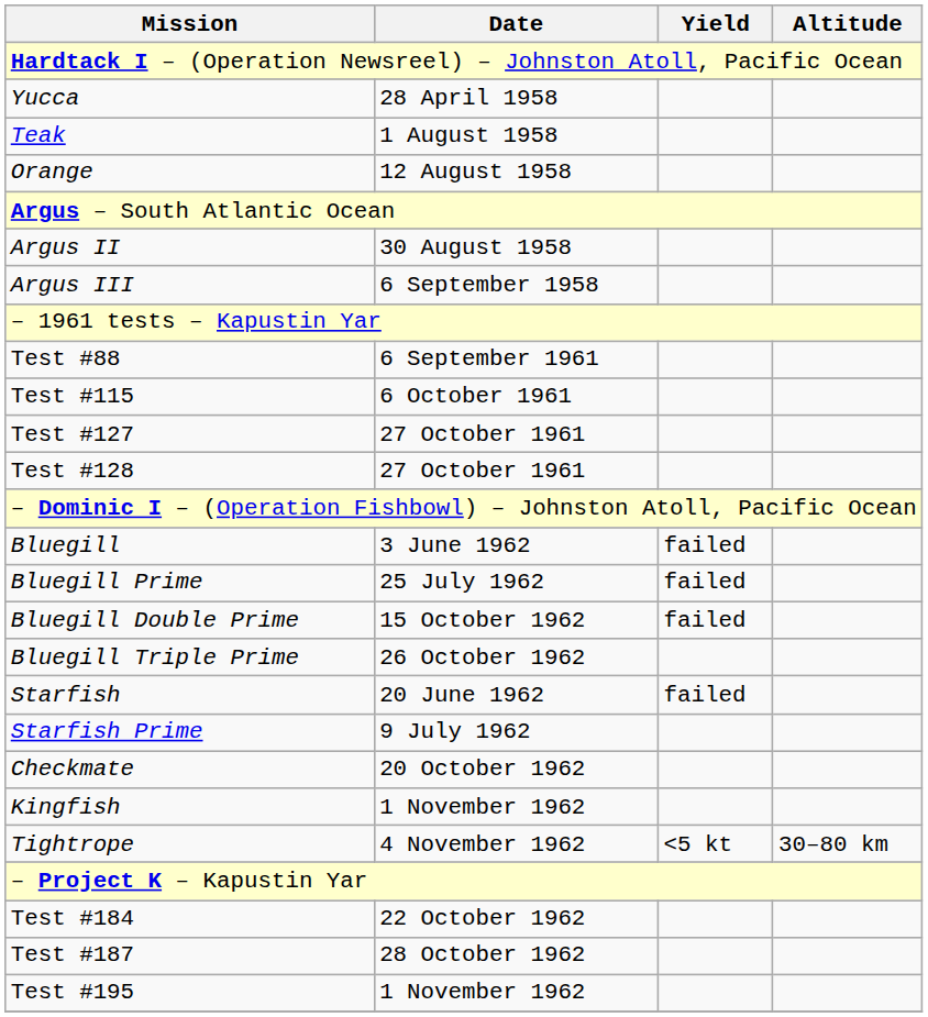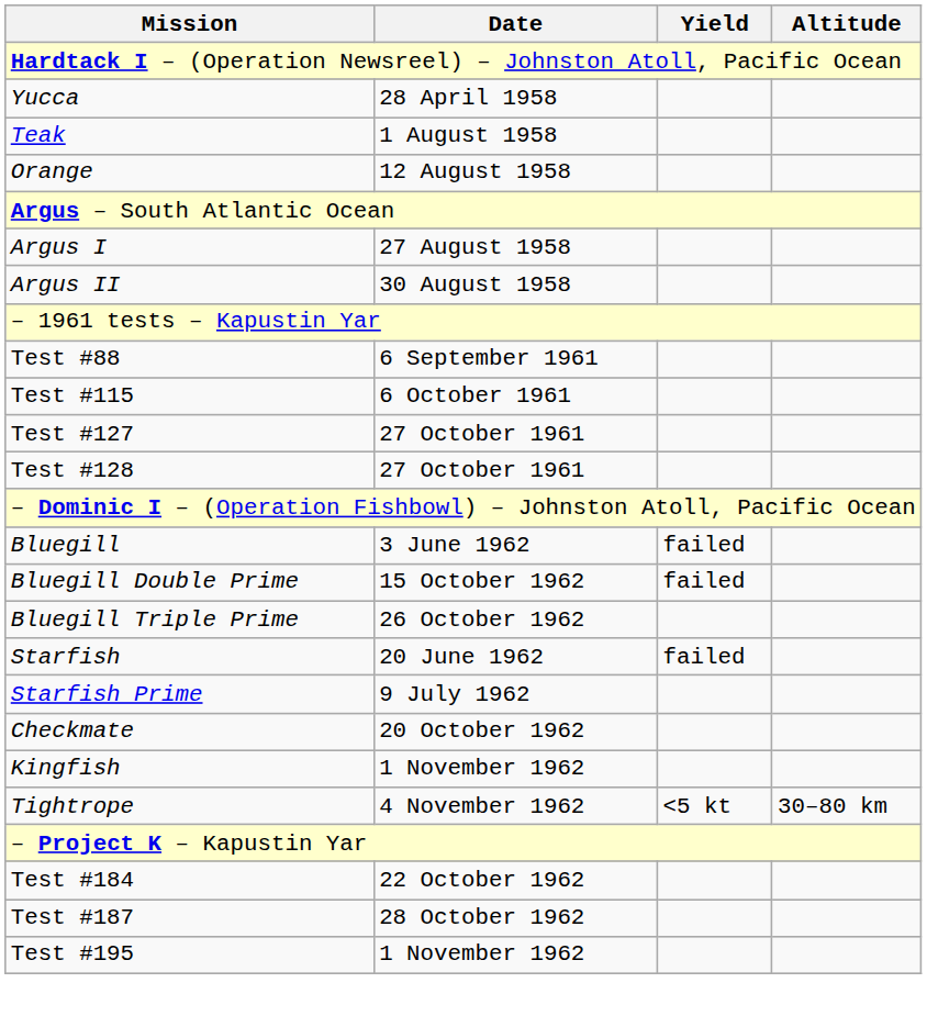 <table class="wikitable">
 <tr>
 <th>Mission</th>
 <th>Date</th>
 <th>Yield</th>
 <th>Altitude</th>
 </tr>
 <tr>
 <td colspan="4" style="background: #ffffcc;">  <strong><a href='#'>Hardtack I</a></strong> – (Operation Newsreel) – <a href='#'>Johnston Atoll</a>, Pacific Ocean</td>
 </tr>
 <tr>
 <td><em>Yucca</em></td>
 <td>28 April 1958</td>
 <td></td>
 <td></td>
 </tr>
 <tr>
 <td><em><a href='#'>Teak</a></em></td>
 <td>1 August 1958</td>
 <td></td>
 <td></td>
 </tr>
 <tr>
 <td><em>Orange</em></td>
 <td>12 August 1958</td>
 <td></td>
 <td></td>
 </tr>
 <tr>
 <td colspan="4" style="background: #ffffcc;"> <strong><a href='#'>Argus</a></strong> – South Atlantic Ocean</td>
 </tr>
 <tr>
+<td><em>Argus I</em></td>
+<td>27 August 1958</td>
+<td></td>
+<td></td>
+</tr>
+<tr>
 <td><em>Argus II</em></td>
 <td>30 August 1958</td>
 <td></td>
 <td></td>
-</tr>
-<tr>
-<td><em>Argus III</em></td>
-<td>6 September 1958</td>
-<td></td>
-<td> </td>
 </tr>
 <tr>
 <td colspan="4" style="background: #ffffcc;"> –  1961 tests – <a href='#'>Kapustin Yar</a></td>
 </tr>
 <tr>
 <td>Test #88</td>
 <td>6 September 1961</td>
 <td></td>
 <td></td>
 </tr>
 <tr>
 <td>Test #115</td>
 <td>6 October 1961</td>
 <td></td>
 <td></td>
 </tr>
 <tr>
 <td>Test #127</td>
 <td>27 October 1961</td>
 <td></td>
 <td></td>
 </tr>
 <tr>
 <td>Test #128</td>
 <td>27 October 1961</td>
 <td></td>
 <td></td>
 </tr>
 <tr>
 <td colspan="4" style="background: #ffffcc;"> – <strong><a href='#'>Dominic I</a></strong> – (<a href='#'>Operation Fishbowl</a>) – Johnston Atoll, Pacific Ocean</td>
 </tr>
 <tr>
 <td><em>Bluegill</em></td>
 <td>3 June 1962</td>
-<td>failed</td>
-<td></td>
-</tr>
-<tr>
-<td><em>Bluegill Prime</em></td>
-<td>25 July 1962</td>
 <td>failed</td>
 <td></td>
 </tr>
 <tr>
 <td><em>Bluegill Double Prime</em></td>
 <td>15 October 1962</td>
 <td>failed</td>
 <td></td>
 </tr>
 <tr>
 <td><em>Bluegill Triple Prime</em></td>
 <td>26 October 1962</td>
 <td></td>
 <td></td>
 </tr>
 <tr>
 <td><em>Starfish</em></td>
 <td>20 June 1962</td>
 <td>failed</td>
 <td></td>
 </tr>
 <tr>
 <td><em><a href='#'>Starfish Prime</a></em></td>
 <td>9 July 1962</td>
 <td></td>
 <td> </td>
 </tr>
 <tr>
 <td><em>Checkmate</em></td>
 <td>20 October 1962</td>
 <td></td>
 <td></td>
 </tr>
 <tr>
 <td><em>Kingfish</em></td>
 <td>1 November 1962</td>
 <td></td>
 <td></td>
 </tr>
 <tr>
 <td><em>Tightrope</em></td>
 <td>4 November 1962</td>
 <td><5 kt</td>
 <td>30–80 km</td>
 </tr>
 <tr>
 <td colspan="4" style="background: #ffffcc;"> – <strong><a href='#'>Project K</a></strong> – Kapustin Yar</td>
 </tr>
 <tr>
 <td>Test #184</td>
 <td>22 October 1962</td>
 <td></td>
 <td></td>
 </tr>
 <tr>
 <td>Test #187</td>
 <td>28 October 1962</td>
 <td></td>
 <td></td>
 </tr>
 <tr>
 <td>Test #195</td>
 <td>1 November 1962</td>
 <td></td>
 <td></td>
 </tr>
 <tr>
 </tr>
 </table>
